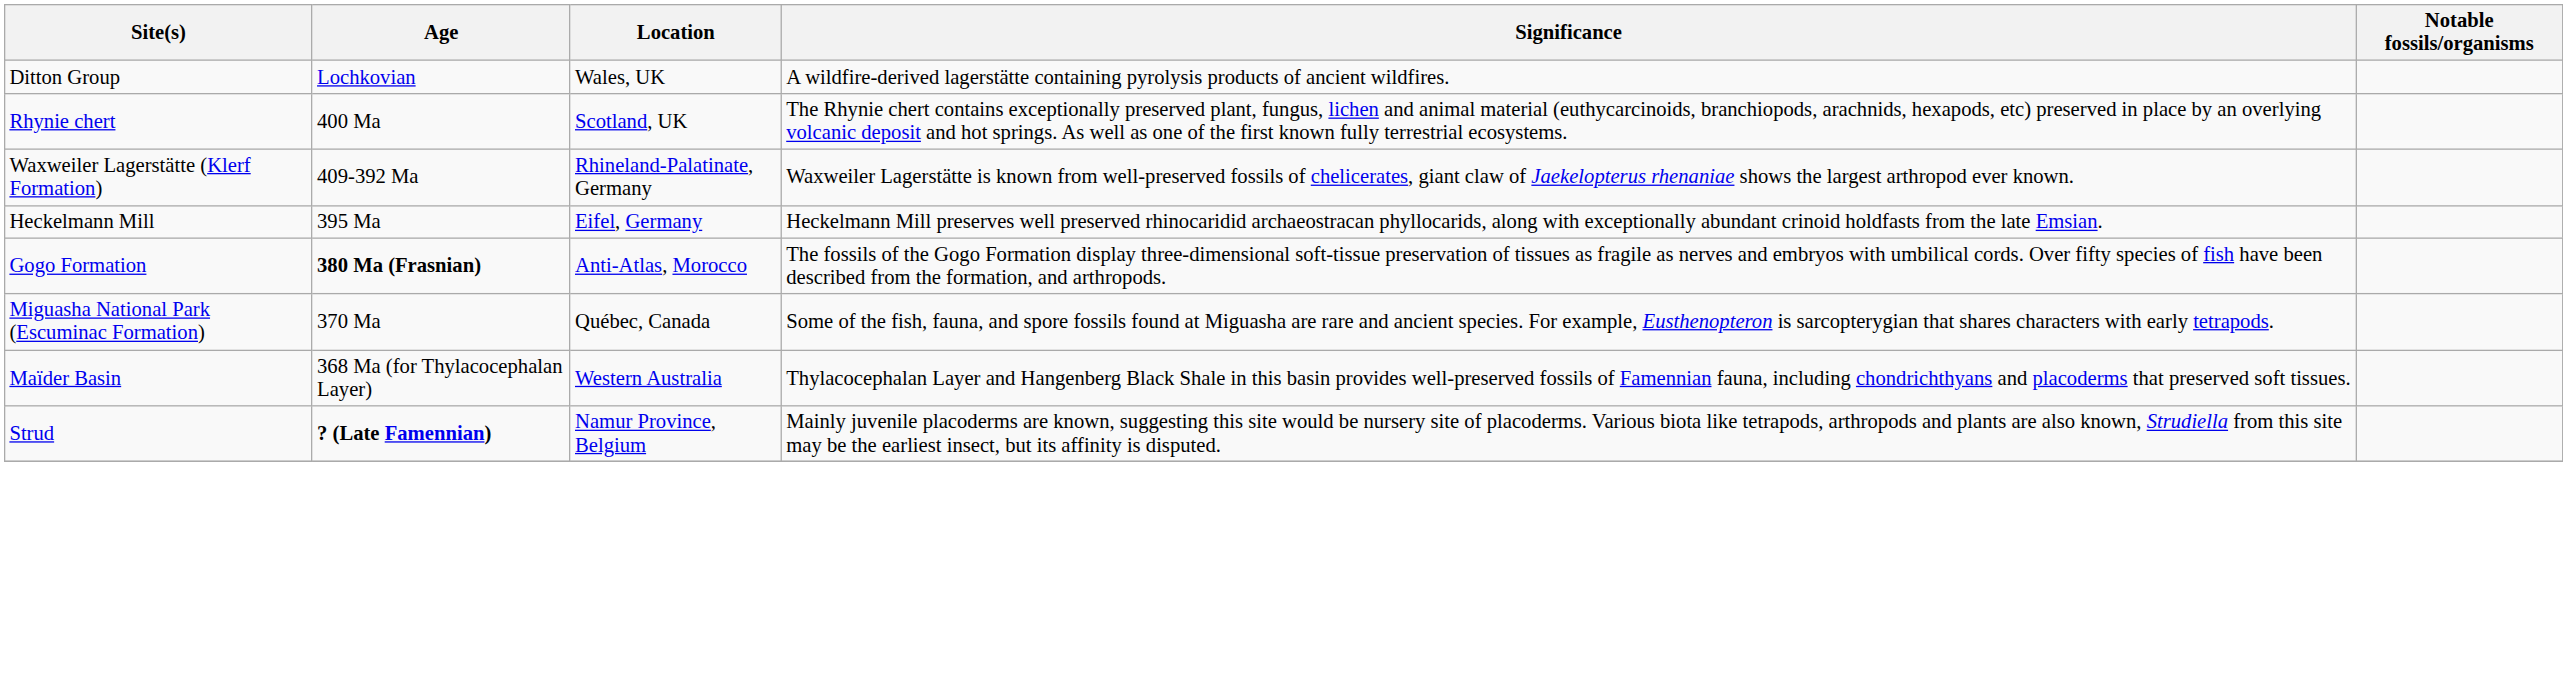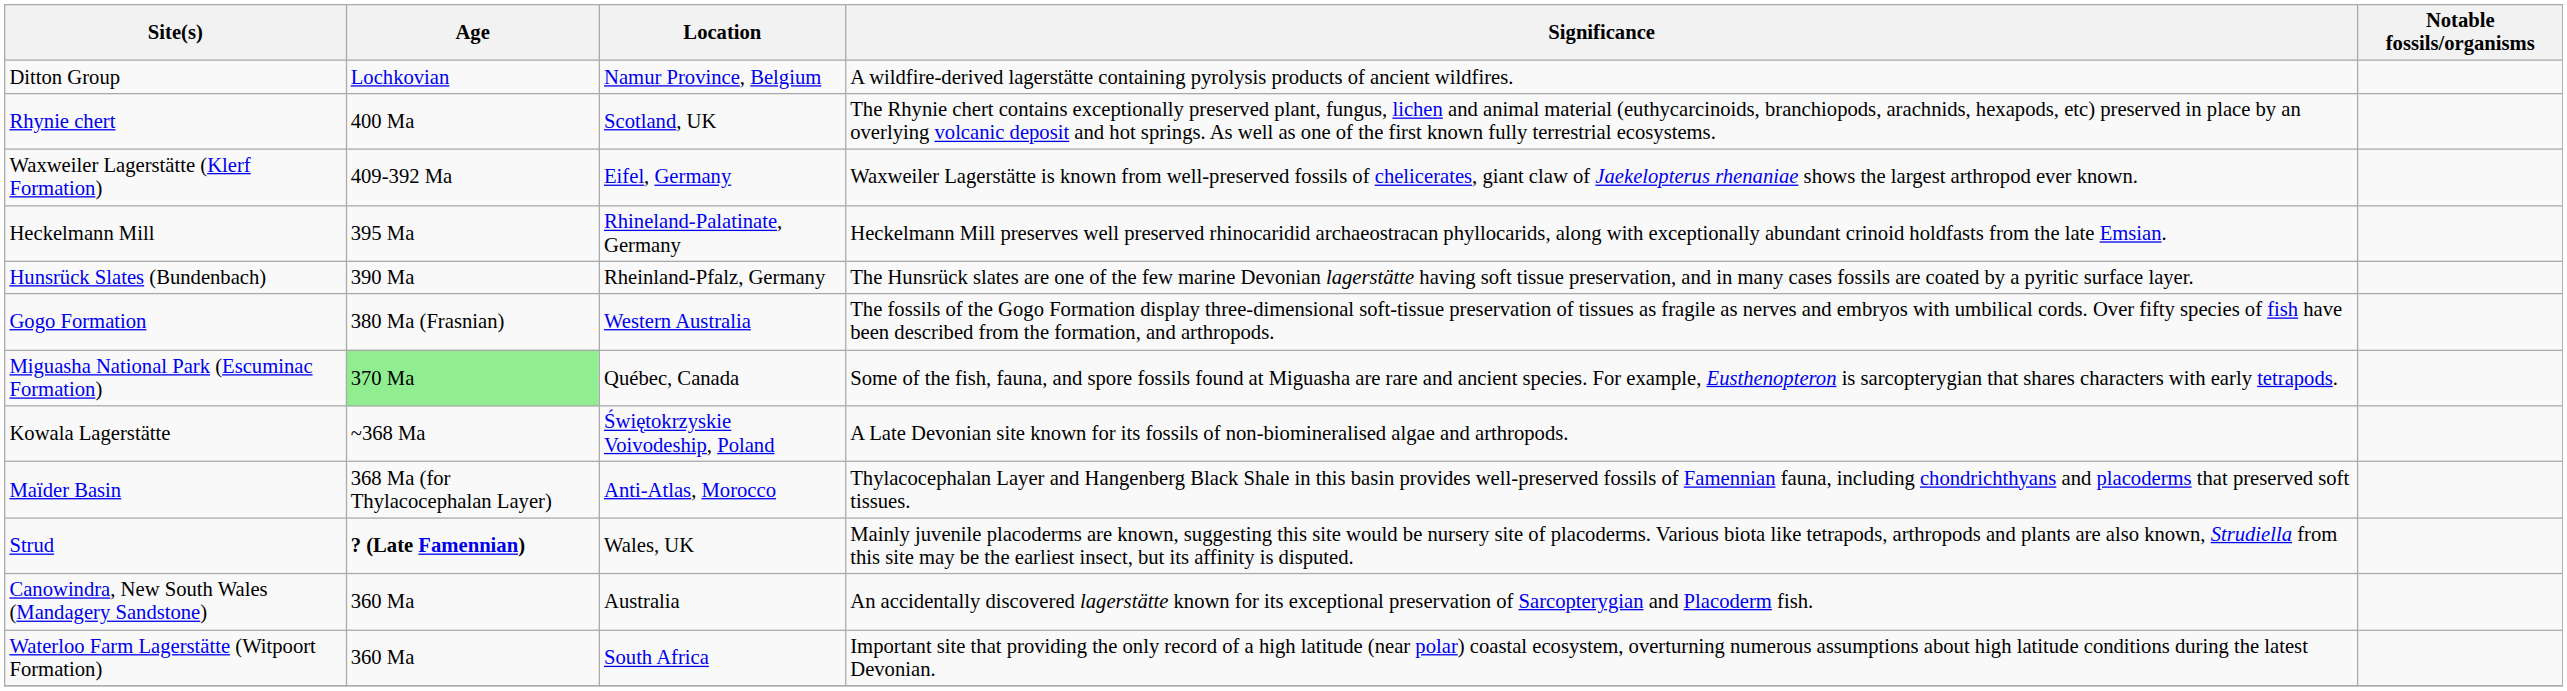 <table class="wikitable" align="center" width="100%">
 <tr>
 <th>Site(s)</th>
 <th>Age</th>
 <th>Location</th>
 <th>Significance</th>
 <th>Notable fossils/organisms</th>
 </tr>
 <tr>
 <td>Ditton Group</td>
 <td><a href='#'>Lochkovian</a></td>
-<td>Wales, UK</td>
+<td><a href='#'>Namur Province</a>, <a href='#'>Belgium</a></td>
 <td>A wildfire-derived lagerstätte containing pyrolysis products of ancient wildfires.</td>
 <td></td>
 </tr>
 <tr>
 <td><a href='#'>Rhynie chert</a></td>
 <td>400 Ma</td>
 <td><a href='#'>Scotland</a>, UK</td>
 <td>The Rhynie chert contains exceptionally preserved plant, fungus, <a href='#'>lichen</a> and animal material (euthycarcinoids, branchiopods, arachnids, hexapods, etc) preserved in place by an overlying <a href='#'>volcanic deposit</a> and hot springs. As well as one of the first known fully terrestrial ecosystems.</td>
 <td></td>
 </tr>
 <tr>
 <td>Waxweiler Lagerstätte (<a href='#'>Klerf Formation</a>)</td>
 <td>409-392 Ma</td>
-<td><a href='#'>Rhineland-Palatinate</a>, Germany</td>
+<td><a href='#'>Eifel</a>, <a href='#'>Germany</a></td>
 <td>Waxweiler Lagerstätte is known from well-preserved fossils of <a href='#'>chelicerates</a>, giant claw of <em><a href='#'>Jaekelopterus rhenaniae</a></em> shows the largest arthropod ever known.</td>
 <td></td>
 </tr>
 <tr>
 <td>Heckelmann Mill</td>
 <td>395 Ma</td>
-<td><a href='#'>Eifel</a>, <a href='#'>Germany</a></td>
+<td><a href='#'>Rhineland-Palatinate</a>, Germany</td>
 <td>Heckelmann Mill preserves well preserved rhinocaridid archaeostracan phyllocarids, along with exceptionally abundant crinoid holdfasts from the late <a href='#'>Emsian</a>.</td>
 </tr>
 <tr>
+<td><a href='#'>Hunsrück Slates</a> (Bundenbach)</td>
+<td>390 Ma</td>
+<td>Rheinland-Pfalz, Germany</td>
+<td>The Hunsrück slates are one of the few marine Devonian <em>lagerstätte</em> having soft tissue preservation, and in many cases fossils are coated by a pyritic surface layer.</td>
+<td></td>
+</tr>
+<tr>
 <td><a href='#'>Gogo Formation</a></td>
-<td><strong>380 Ma (Frasnian)</strong></td>
-<td><a href='#'>Anti-Atlas</a>, <a href='#'>Morocco</a></td>
+<td>380 Ma (Frasnian)</td>
+<td><a href='#'>Western Australia</a></td>
 <td>The fossils of the Gogo Formation display three-dimensional soft-tissue preservation of tissues as fragile as nerves and embryos with umbilical cords. Over fifty species of <a href='#'>fish</a> have been described from the formation, and arthropods.</td>
 <td></td>
 </tr>
 <tr>
 <td><a href='#'>Miguasha National Park</a> (<a href='#'>Escuminac Formation</a>)</td>
-<td>370 Ma</td>
+<td style="background: lightgreen;">370 Ma</td>
 <td>Québec, Canada</td>
 <td>Some of the fish, fauna, and spore fossils found at Miguasha are rare and ancient species. For example, <em><a href='#'>Eusthenopteron</a></em> is sarcopterygian that shares characters with early <a href='#'>tetrapods</a>.</td>
 <td></td>
 </tr>
 <tr>
+<td>Kowala Lagerstätte</td>
+<td>~368 Ma</td>
+<td><a href='#'>Świętokrzyskie Voivodeship</a>, <a href='#'>Poland</a></td>
+<td>A Late Devonian site known for its fossils of non-biomineralised algae and arthropods.</td>
+<td></td>
+</tr>
+<tr>
 <td><a href='#'>Maïder Basin</a></td>
 <td>368 Ma (for Thylacocephalan Layer)</td>
-<td><a href='#'>Western Australia</a></td>
+<td><a href='#'>Anti-Atlas</a>, <a href='#'>Morocco</a></td>
 <td>Thylacocephalan Layer and Hangenberg Black Shale in this basin provides well-preserved fossils of <a href='#'>Famennian</a> fauna, including <a href='#'>chondrichthyans</a> and <a href='#'>placoderms</a> that preserved soft tissues.</td>
 <td></td>
 </tr>
 <tr>
 <td><a href='#'>Strud</a></td>
 <td><strong>? (Late <a href='#'>Famennian</a>)</strong></td>
-<td><a href='#'>Namur Province</a>, <a href='#'>Belgium</a></td>
+<td>Wales, UK</td>
 <td>Mainly juvenile placoderms are known, suggesting this site would be nursery site of placoderms. Various biota like tetrapods, arthropods and plants are also known, <em><a href='#'>Strudiella</a></em> from this site may be the earliest insect, but its affinity is disputed.</td>
+<td></td>
+</tr>
+<tr>
+<td><a href='#'>Canowindra</a>, New South Wales (<a href='#'>Mandagery Sandstone</a>)</td>
+<td>360 Ma</td>
+<td>Australia</td>
+<td>An accidentally discovered <em>lagerstätte</em> known for its exceptional preservation of <a href='#'>Sarcopterygian</a> and <a href='#'>Placoderm</a> fish.</td>
+<td></td>
+</tr>
+<tr>
+<td><a href='#'>Waterloo Farm Lagerstätte</a> (Witpoort Formation)</td>
+<td>360 Ma</td>
+<td><a href='#'>South Africa</a></td>
+<td>Important site that providing the only record of a high latitude (near <a href='#'>polar</a>) coastal ecosystem, overturning numerous assumptions about high latitude conditions during the latest Devonian.</td>
 <td></td>
 </tr>
 <tr>
 </tr>
 </table>
